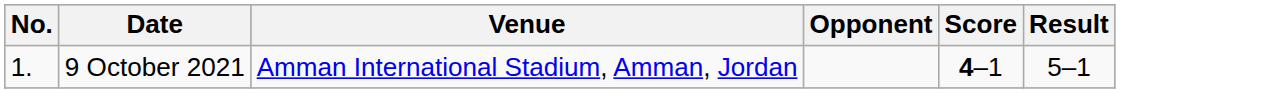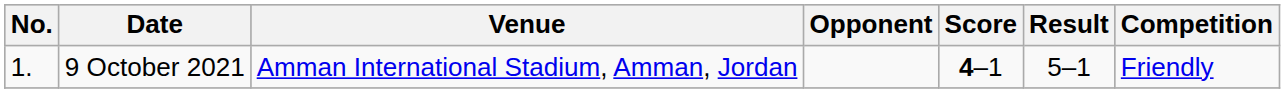 <table class="wikitable">
 <tr>
 <th>No.</th>
 <th>Date</th>
 <th>Venue</th>
 <th>Opponent</th>
 <th>Score</th>
 <th>Result</th>
+<th>Competition</th>
 </tr>
 <tr>
 <td>1.</td>
 <td>9 October 2021</td>
 <td><a href='#'>Amman International Stadium</a>, <a href='#'>Amman</a>, <a href='#'>Jordan</a></td>
 <td></td>
 <td align=center><strong>4</strong>–1</td>
 <td align=center>5–1</td>
+<td><a href='#'>Friendly</a></td>
 </tr>
 </table>
